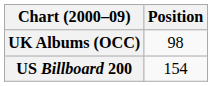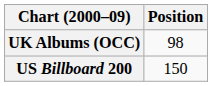 <table class="wikitable plainrowheaders sortable" style="text-align:center;">
 <tr>
 <th>Chart (2000–09)</th>
 <th>Position</th>
 </tr>
 <tr>
 <th scope="row">UK Albums (OCC)</th>
 <td>98</td>
 </tr>
 <tr>
 <th scope="row">US <em>Billboard</em> 200</th>
-<td>154</td>
+<td>150</td>
 </tr>
 </table>
